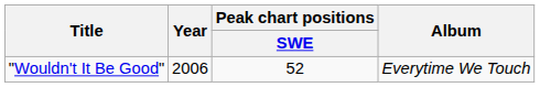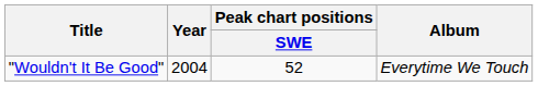 <table class="wikitable plainrowheaders" style="text-align:center;" border="1">
 <tr>
 <th rowspan="2">Title</th>
 <th rowspan="2">Year</th>
 <th>Peak chart positions</th>
 <th rowspan="2">Album</th>
 </tr>
 <tr>
 <th><a href='#'>SWE</a></th>
 </tr>
 <tr>
 <td>"<a href='#'>Wouldn't It Be Good</a>"</td>
-<td>2006</td>
+<td>2004</td>
 <td>52</td>
 <td><em>Everytime We Touch</em></td>
 </tr>
 </table>
